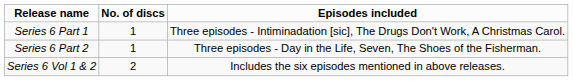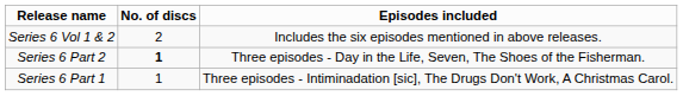 <table class="wikitable">
 <tr>
 <th style="background:#fcfcfc;">Release name</th>
 <th style="background:#fcfcfc;">No. of discs</th>
 <th style="background:#fcfcfc;">Episodes included</th>
 </tr>
 <tr style="text-align:center;">
+<td><em>Series 6 Vol 1 & 2</em></td>
+<td>2</td>
+<td>Includes the six episodes mentioned in above releases.</td>
+</tr>
+<tr style="text-align:center;">
+<td><em>Series 6 Part 2</em></td>
+<td><strong>1</strong></td>
+<td>Three episodes - Day in the Life, Seven, The Shoes of the Fisherman.</td>
+</tr>
+<tr style="text-align:center;">
 <td><em>Series 6 Part 1</em></td>
 <td>1</td>
 <td>Three episodes - Intiminadation [sic], The Drugs Don't Work, A Christmas Carol.</td>
 </tr>
-<tr style="text-align:center;">
-<td><em>Series 6 Part 2</em></td>
-<td>1</td>
-<td>Three episodes - Day in the Life, Seven, The Shoes of the Fisherman.</td>
-</tr>
-<tr style="text-align:center;">
-<td><em>Series 6 Vol 1 & 2</em></td>
-<td>2</td>
-<td>Includes the six episodes mentioned in above releases.</td>
-</tr>
 </table>
